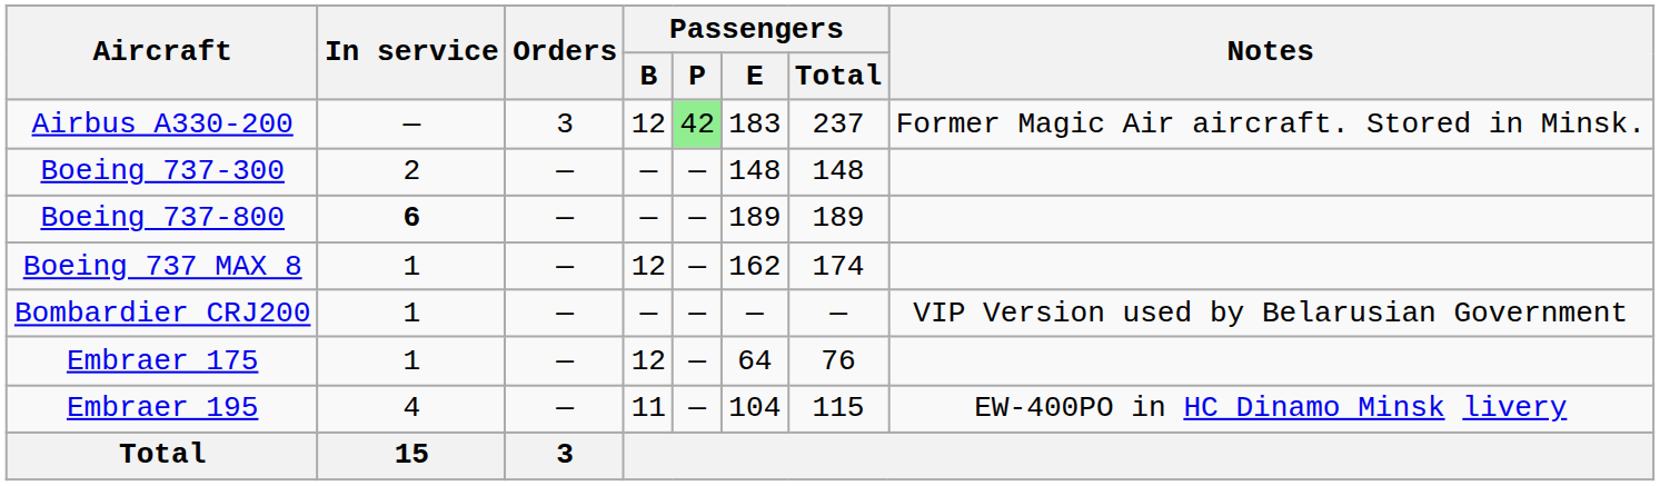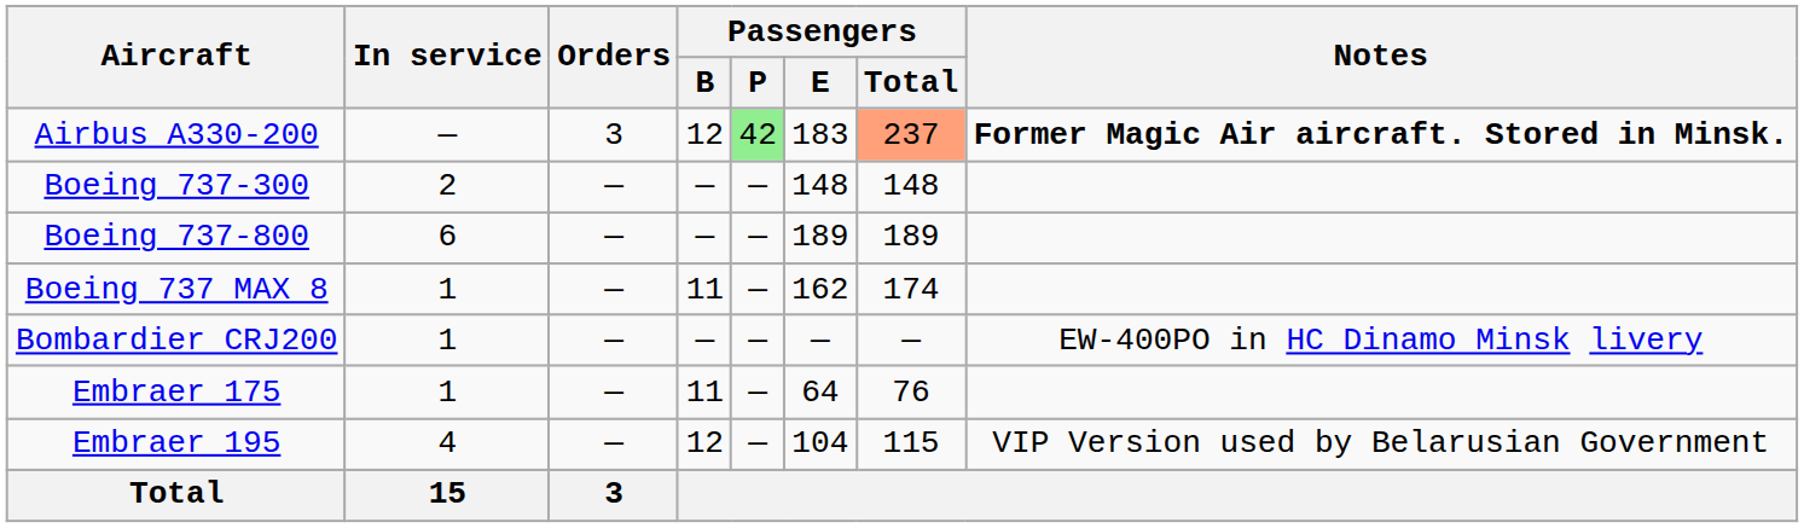 <table class="wikitable" style="border-collapse:collapse;text-align:center;margin: 1em auto;">
 <tr>
 <th rowspan="2">Aircraft</th>
 <th rowspan="2">In service</th>
 <th rowspan="2">Orders</th>
 <th colspan="4">Passengers</th>
 <th rowspan="2">Notes</th>
 </tr>
 <tr>
 <th><abbr>B</abbr></th>
 <th><abbr>P</abbr></th>
 <th><abbr>E</abbr></th>
 <th>Total</th>
 </tr>
 <tr>
 <td><a href='#'>Airbus A330-200</a></td>
 <td>—</td>
 <td>3</td>
 <td>12</td>
 <td style="background: lightgreen;">42</td>
 <td>183</td>
-<td>237</td>
-<td>Former Magic Air aircraft. Stored in Minsk.</td>
+<td style="background: lightsalmon;">237</td>
+<td><strong>Former Magic Air aircraft. Stored in Minsk.</strong></td>
 </tr>
 <tr>
 <td><a href='#'>Boeing 737-300</a></td>
 <td>2</td>
 <td>—</td>
 <td>—</td>
 <td>—</td>
 <td>148</td>
 <td>148</td>
 <td></td>
 </tr>
 <tr>
 <td><a href='#'>Boeing 737-800</a></td>
-<td><strong>6</strong></td>
+<td>6</td>
 <td>—</td>
 <td>—</td>
 <td>—</td>
 <td>189</td>
 <td>189</td>
 <td></td>
 </tr>
 <tr>
 <td><a href='#'>Boeing 737 MAX 8</a></td>
 <td>1</td>
 <td>—</td>
-<td>12</td>
+<td>11</td>
 <td>—</td>
 <td>162</td>
 <td>174</td>
 <td></td>
 </tr>
 <tr>
 <td><a href='#'>Bombardier CRJ200</a></td>
 <td>1</td>
 <td>—</td>
 <td>—</td>
 <td>—</td>
 <td>—</td>
 <td>—</td>
-<td>VIP Version used by Belarusian Government</td>
+<td>EW-400PO in <a href='#'>HC Dinamo Minsk</a> <a href='#'>livery</a></td>
 </tr>
 <tr>
 <td><a href='#'>Embraer 175</a></td>
 <td>1</td>
 <td>—</td>
-<td>12</td>
+<td>11</td>
 <td>—</td>
 <td>64</td>
 <td>76</td>
 <td></td>
 </tr>
 <tr>
 <td><a href='#'>Embraer 195</a></td>
 <td>4</td>
 <td>—</td>
-<td>11</td>
+<td>12</td>
 <td>—</td>
 <td>104</td>
 <td>115</td>
-<td>EW-400PO in <a href='#'>HC Dinamo Minsk</a> <a href='#'>livery</a></td>
+<td>VIP Version used by Belarusian Government</td>
 </tr>
 <tr>
 <th>Total</th>
 <th>15</th>
 <th>3</th>
 <th colspan="5"></th>
 </tr>
 </table>
